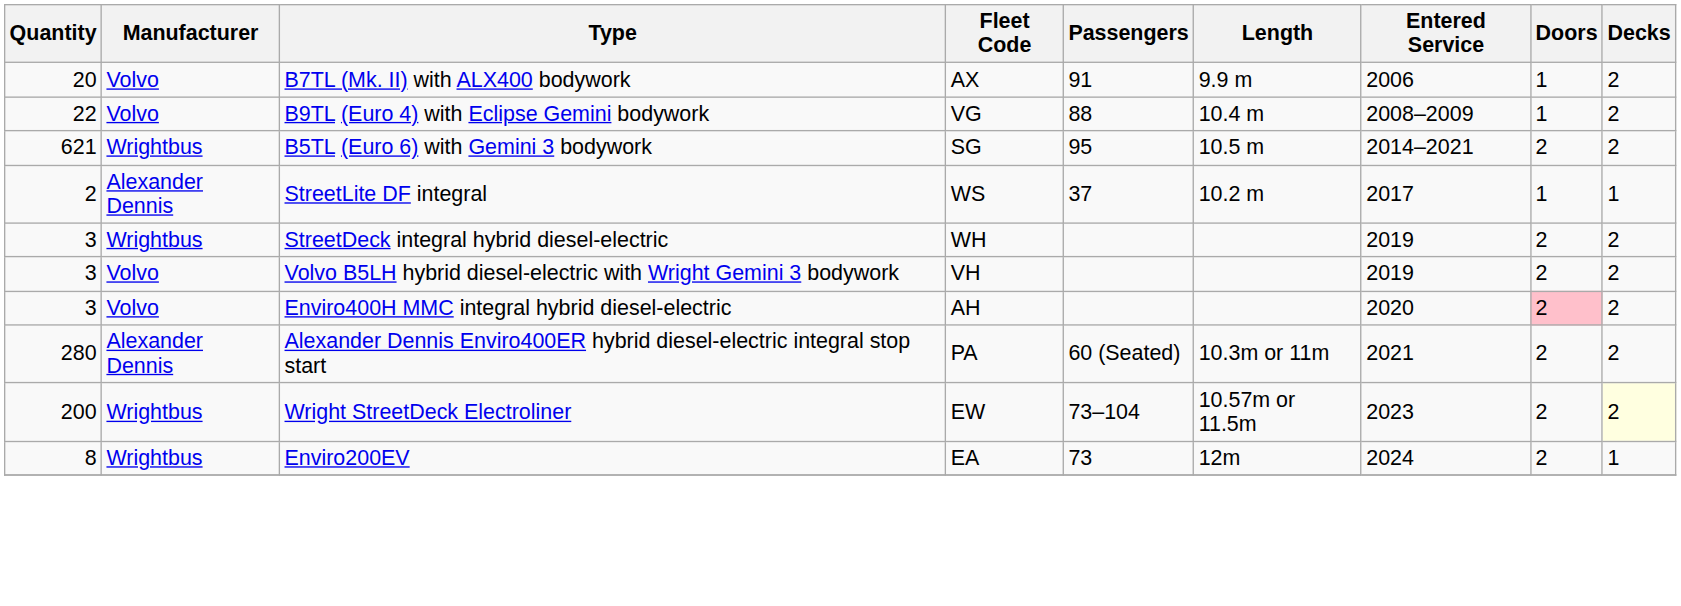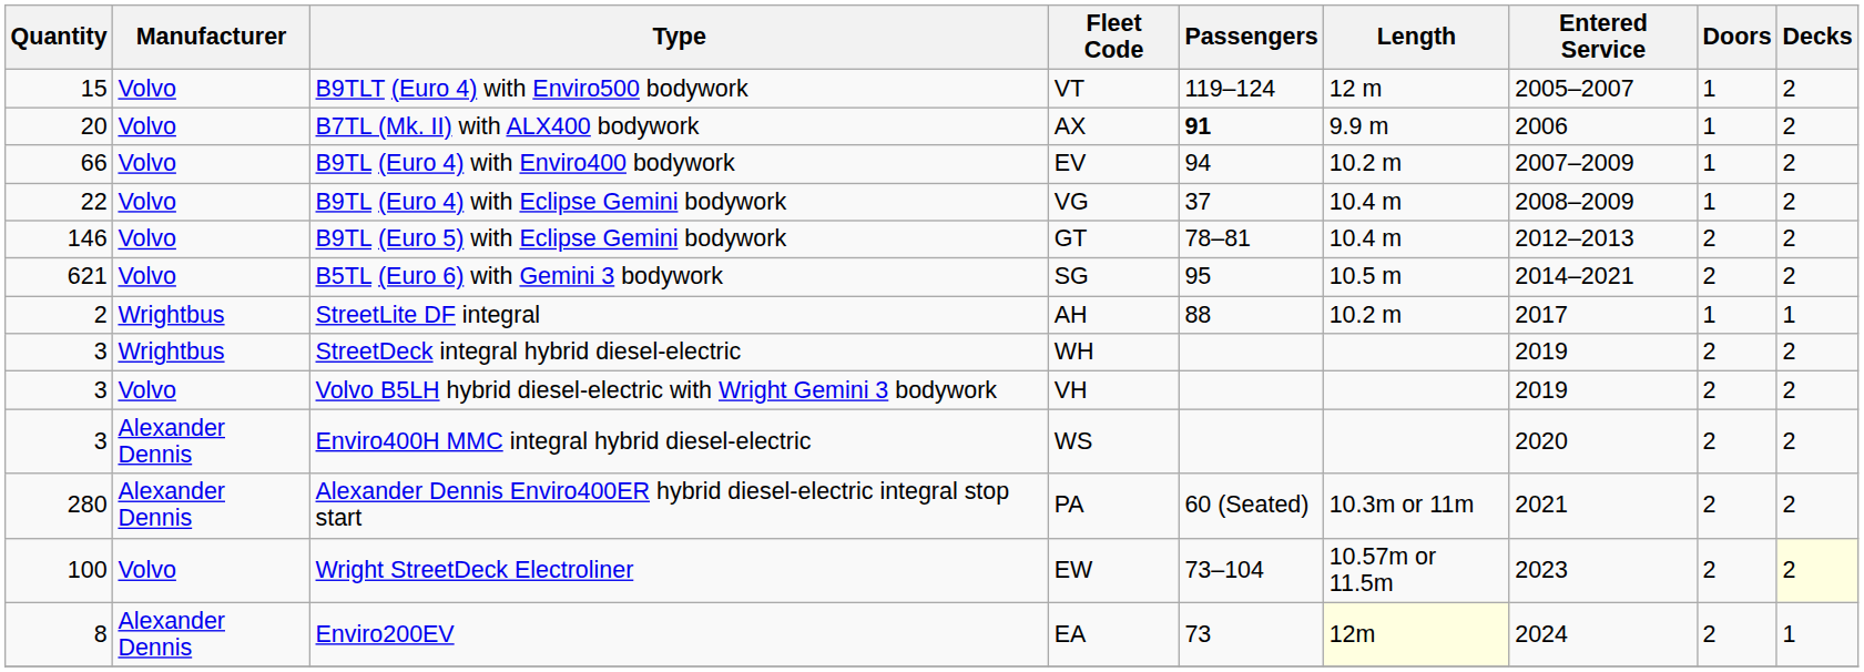 <table class="wikitable">
 <tr>
 <th>Quantity</th>
 <th>Manufacturer</th>
 <th>Type</th>
 <th>Fleet Code</th>
 <th>Passengers</th>
 <th>Length</th>
 <th>Entered Service</th>
 <th>Doors</th>
 <th>Decks</th>
 </tr>
 <tr>
+<td style="text-align:right;">15</td>
+<td><a href='#'>Volvo</a></td>
+<td><a href='#'>B9TLT</a> <a href='#'>(Euro 4)</a> with <a href='#'>Enviro500</a> bodywork</td>
+<td>VT</td>
+<td>119–124</td>
+<td>12 m</td>
+<td>2005–2007</td>
+<td>1</td>
+<td>2</td>
+</tr>
+<tr>
 <td style="text-align:right;">20</td>
 <td><a href='#'>Volvo</a></td>
 <td><a href='#'>B7TL (Mk. II)</a> with <a href='#'>ALX400</a> bodywork</td>
 <td>AX</td>
-<td>91</td>
+<td><strong>91</strong></td>
 <td>9.9 m</td>
 <td>2006</td>
+<td>1</td>
+<td>2</td>
+</tr>
+<tr>
+<td style="text-align:right;">66</td>
+<td><a href='#'>Volvo</a></td>
+<td><a href='#'>B9TL</a> <a href='#'>(Euro 4)</a> with <a href='#'>Enviro400</a> bodywork</td>
+<td>EV</td>
+<td>94</td>
+<td>10.2 m</td>
+<td>2007–2009</td>
 <td>1</td>
 <td>2</td>
 </tr>
 <tr>
 <td style="text-align:right;">22</td>
 <td><a href='#'>Volvo</a></td>
 <td><a href='#'>B9TL</a> <a href='#'>(Euro 4)</a> with <a href='#'>Eclipse Gemini</a> bodywork</td>
 <td>VG</td>
-<td>88</td>
+<td>37</td>
 <td>10.4 m</td>
 <td>2008–2009</td>
 <td>1</td>
 <td>2</td>
 </tr>
 <tr>
+<td style="text-align:right;">146</td>
+<td><a href='#'>Volvo</a></td>
+<td><a href='#'>B9TL</a> <a href='#'>(Euro 5)</a> with <a href='#'>Eclipse Gemini</a> bodywork</td>
+<td>GT</td>
+<td>78–81</td>
+<td>10.4 m</td>
+<td>2012–2013</td>
+<td>2</td>
+<td>2</td>
+</tr>
+<tr>
 <td style="text-align:right;">621</td>
-<td><a href='#'>Wrightbus</a></td>
+<td><a href='#'>Volvo</a></td>
 <td><a href='#'>B5TL</a> <a href='#'>(Euro 6)</a> with <a href='#'>Gemini 3</a> bodywork</td>
 <td>SG</td>
 <td>95</td>
 <td>10.5 m</td>
 <td>2014–2021</td>
 <td>2</td>
 <td>2</td>
 </tr>
 <tr>
 <td style="text-align:right;">2</td>
-<td><a href='#'>Alexander Dennis</a></td>
+<td><a href='#'>Wrightbus</a></td>
 <td><a href='#'>StreetLite DF</a> integral</td>
-<td>WS</td>
-<td>37</td>
+<td>AH</td>
+<td>88</td>
 <td>10.2 m</td>
 <td>2017</td>
 <td>1</td>
 <td>1</td>
 </tr>
 <tr>
 <td style="text-align:right;">3</td>
 <td><a href='#'>Wrightbus</a></td>
 <td><a href='#'>StreetDeck</a> integral hybrid diesel-electric</td>
 <td>WH</td>
 <td></td>
 <td></td>
 <td>2019</td>
 <td>2</td>
 <td>2</td>
 </tr>
 <tr>
 <td style="text-align:right;">3</td>
 <td><a href='#'>Volvo</a></td>
 <td><a href='#'>Volvo B5LH</a> hybrid diesel-electric with <a href='#'>Wright Gemini 3</a> bodywork</td>
 <td>VH</td>
 <td></td>
 <td></td>
 <td>2019</td>
 <td>2</td>
 <td>2</td>
 </tr>
 <tr>
 <td style="text-align:right;">3</td>
-<td><a href='#'>Volvo</a></td>
+<td><a href='#'>Alexander Dennis</a></td>
 <td><a href='#'>Enviro400H MMC</a> integral hybrid diesel-electric</td>
-<td>AH</td>
+<td>WS</td>
 <td></td>
 <td></td>
 <td>2020</td>
-<td style="background: pink;">2</td>
+<td>2</td>
 <td>2</td>
 </tr>
 <tr>
 <td style="text-align:right;">280</td>
 <td><a href='#'>Alexander Dennis</a></td>
 <td><a href='#'>Alexander Dennis Enviro400ER</a> hybrid diesel-electric integral stop start</td>
 <td>PA</td>
 <td>60 (Seated)</td>
 <td>10.3m or 11m</td>
 <td>2021</td>
 <td>2</td>
 <td>2</td>
 </tr>
 <tr>
-<td style="text-align:right;">200</td>
-<td><a href='#'>Wrightbus</a></td>
+<td style="text-align:right;">100</td>
+<td><a href='#'>Volvo</a></td>
 <td><a href='#'>Wright StreetDeck Electroliner</a></td>
 <td>EW</td>
 <td>73–104</td>
 <td>10.57m or 11.5m</td>
 <td>2023</td>
 <td>2</td>
 <td style="background: lightyellow;">2</td>
 </tr>
 <tr>
 <td style="text-align:right;">8</td>
-<td><a href='#'>Wrightbus</a></td>
+<td><a href='#'>Alexander Dennis</a></td>
 <td><a href='#'>Enviro200EV</a></td>
 <td>EA</td>
 <td>73</td>
-<td>12m</td>
+<td style="background: lightyellow;">12m</td>
 <td>2024</td>
 <td>2</td>
 <td>1</td>
 </tr>
 <tr>
 </tr>
 </table>
